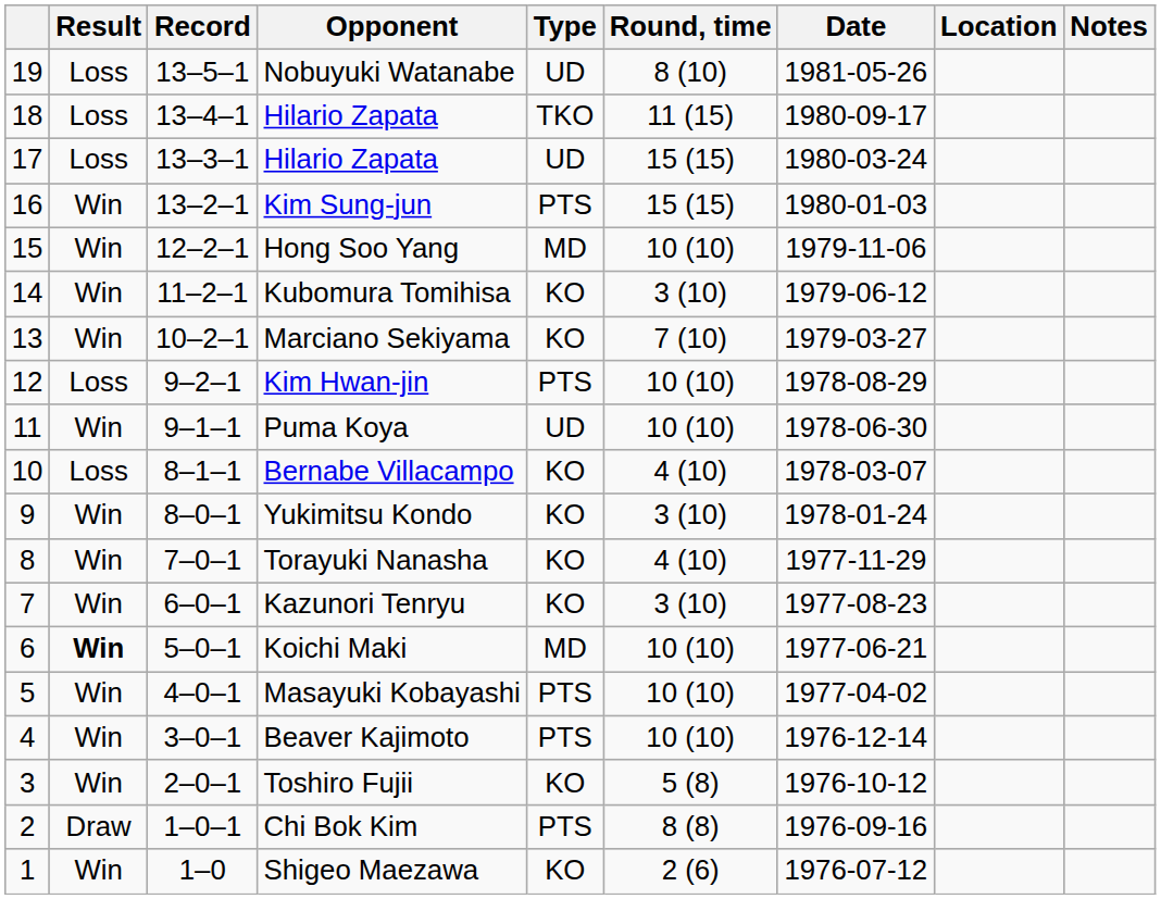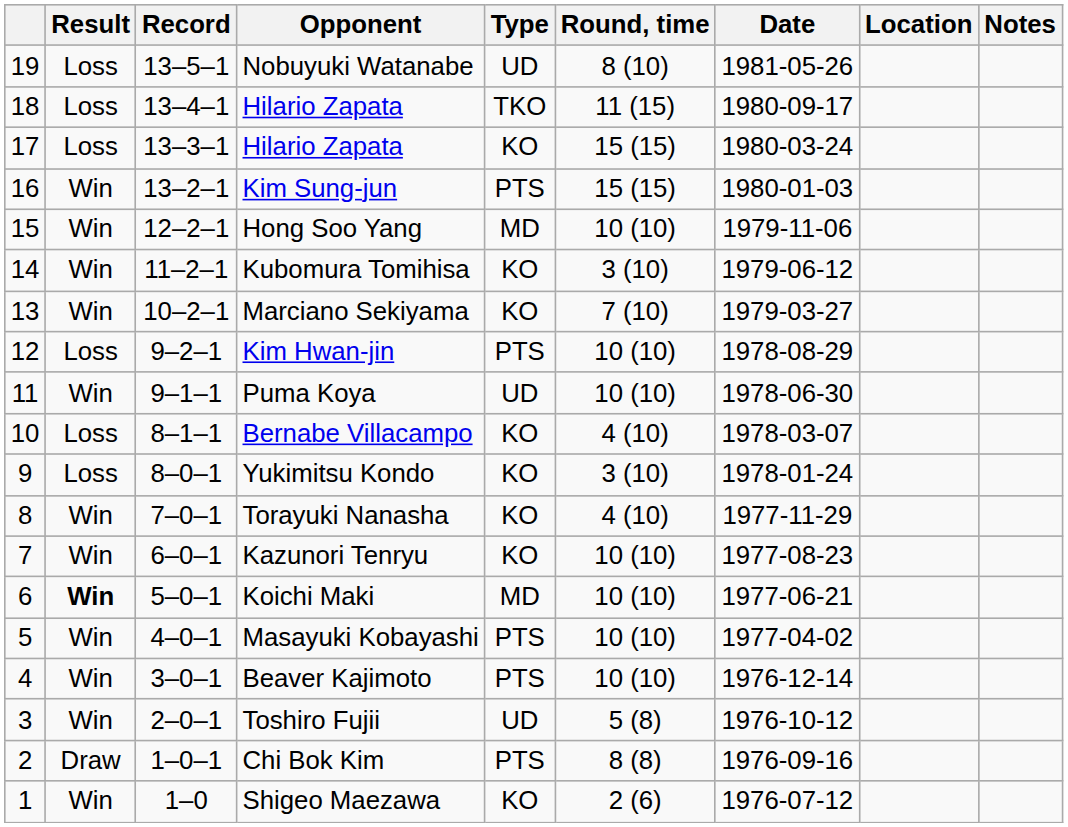 <table class=wikitable style=text-align:center>
 <tr>
 <th></th>
 <th>Result</th>
 <th>Record</th>
 <th>Opponent</th>
 <th>Type</th>
 <th>Round, time</th>
 <th>Date</th>
 <th>Location</th>
 <th>Notes</th>
 </tr>
 <tr>
 <td>19</td>
 <td>Loss</td>
 <td>13–5–1</td>
 <td align=left>Nobuyuki Watanabe</td>
 <td>UD</td>
 <td>8 (10)</td>
 <td>1981-05-26</td>
 <td align=left></td>
 <td align=left></td>
 </tr>
 <tr>
 <td>18</td>
 <td>Loss</td>
 <td>13–4–1</td>
 <td align=left><a href='#'>Hilario Zapata</a></td>
 <td>TKO</td>
 <td>11 (15)</td>
 <td>1980-09-17</td>
 <td align=left></td>
 <td align=left></td>
 </tr>
 <tr>
 <td>17</td>
 <td>Loss</td>
 <td>13–3–1</td>
 <td align=left><a href='#'>Hilario Zapata</a></td>
-<td>UD</td>
+<td>KO</td>
 <td>15 (15)</td>
 <td>1980-03-24</td>
 <td align=left></td>
 <td align=left></td>
 </tr>
 <tr>
 <td>16</td>
 <td>Win</td>
 <td>13–2–1</td>
 <td align=left><a href='#'>Kim Sung-jun</a></td>
 <td>PTS</td>
 <td>15 (15)</td>
 <td>1980-01-03</td>
 <td align=left></td>
 <td align=left></td>
 </tr>
 <tr>
 <td>15</td>
 <td>Win</td>
 <td>12–2–1</td>
 <td align=left>Hong Soo Yang</td>
 <td>MD</td>
 <td>10 (10)</td>
 <td>1979-11-06</td>
 <td align=left></td>
 <td align=left></td>
 </tr>
 <tr>
 <td>14</td>
 <td>Win</td>
 <td>11–2–1</td>
 <td align=left>Kubomura Tomihisa</td>
 <td>KO</td>
 <td>3 (10)</td>
 <td>1979-06-12</td>
 <td align=left></td>
 <td align=left></td>
 </tr>
 <tr>
 <td>13</td>
 <td>Win</td>
 <td>10–2–1</td>
 <td align=left>Marciano Sekiyama</td>
 <td>KO</td>
 <td>7 (10)</td>
 <td>1979-03-27</td>
 <td align=left></td>
 <td align=left></td>
 </tr>
 <tr>
 <td>12</td>
 <td>Loss</td>
 <td>9–2–1</td>
 <td align=left><a href='#'>Kim Hwan-jin</a></td>
 <td>PTS</td>
 <td>10 (10)</td>
 <td>1978-08-29</td>
 <td align=left></td>
 <td align=left></td>
 </tr>
 <tr>
 <td>11</td>
 <td>Win</td>
 <td>9–1–1</td>
 <td align=left>Puma Koya</td>
 <td>UD</td>
 <td>10 (10)</td>
 <td>1978-06-30</td>
 <td align=left></td>
 <td align=left></td>
 </tr>
 <tr>
 <td>10</td>
 <td>Loss</td>
 <td>8–1–1</td>
 <td align=left><a href='#'>Bernabe Villacampo</a></td>
 <td>KO</td>
 <td>4 (10)</td>
 <td>1978-03-07</td>
 <td align=left></td>
 <td align=left></td>
 </tr>
 <tr>
 <td>9</td>
-<td>Win</td>
+<td>Loss</td>
 <td>8–0–1</td>
 <td align=left>Yukimitsu Kondo</td>
 <td>KO</td>
 <td>3 (10)</td>
 <td>1978-01-24</td>
 <td align=left></td>
 <td align=left></td>
 </tr>
 <tr>
 <td>8</td>
 <td>Win</td>
 <td>7–0–1</td>
 <td align=left>Torayuki Nanasha</td>
 <td>KO</td>
 <td>4 (10)</td>
 <td>1977-11-29</td>
 <td align=left></td>
 <td align=left></td>
 </tr>
 <tr>
 <td>7</td>
 <td>Win</td>
 <td>6–0–1</td>
 <td align=left>Kazunori Tenryu</td>
 <td>KO</td>
-<td>3 (10)</td>
+<td>10 (10)</td>
 <td>1977-08-23</td>
 <td align=left></td>
 <td align=left></td>
 </tr>
 <tr>
 <td>6</td>
 <td><strong>Win</strong></td>
 <td>5–0–1</td>
 <td align=left>Koichi Maki</td>
 <td>MD</td>
 <td>10 (10)</td>
 <td>1977-06-21</td>
 <td align=left></td>
 <td align=left></td>
 </tr>
 <tr>
 <td>5</td>
 <td>Win</td>
 <td>4–0–1</td>
 <td align=left>Masayuki Kobayashi</td>
 <td>PTS</td>
 <td>10 (10)</td>
 <td>1977-04-02</td>
 <td align=left></td>
 <td align=left></td>
 </tr>
 <tr>
 <td>4</td>
 <td>Win</td>
 <td>3–0–1</td>
 <td align=left>Beaver Kajimoto</td>
 <td>PTS</td>
 <td>10 (10)</td>
 <td>1976-12-14</td>
 <td align=left></td>
 <td align=left></td>
 </tr>
 <tr>
 <td>3</td>
 <td>Win</td>
 <td>2–0–1</td>
 <td align=left>Toshiro Fujii</td>
-<td>KO</td>
+<td>UD</td>
 <td>5 (8)</td>
 <td>1976-10-12</td>
 <td align=left></td>
 <td align=left></td>
 </tr>
 <tr>
 <td>2</td>
 <td>Draw</td>
 <td>1–0–1</td>
 <td align=left>Chi Bok Kim</td>
 <td>PTS</td>
 <td>8 (8)</td>
 <td>1976-09-16</td>
 <td align=left></td>
 <td align=left></td>
 </tr>
 <tr>
 <td>1</td>
 <td>Win</td>
 <td>1–0</td>
 <td align=left>Shigeo Maezawa</td>
 <td>KO</td>
 <td>2 (6)</td>
 <td>1976-07-12</td>
 <td align=left></td>
 <td align=left></td>
 </tr>
 </table>
